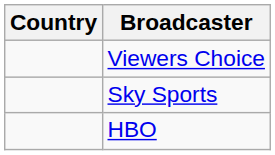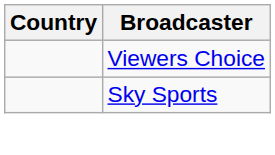 <table class="wikitable">
 <tr>
 <th align=center>Country</th>
 <th align=center>Broadcaster</th>
 </tr>
 <tr>
 <td></td>
 <td><a href='#'>Viewers Choice</a></td>
 </tr>
 <tr>
 <td></td>
 <td><a href='#'>Sky Sports</a></td>
 </tr>
-<tr>
-<td></td>
-<td><a href='#'>HBO</a></td>
-</tr>
 </table>
